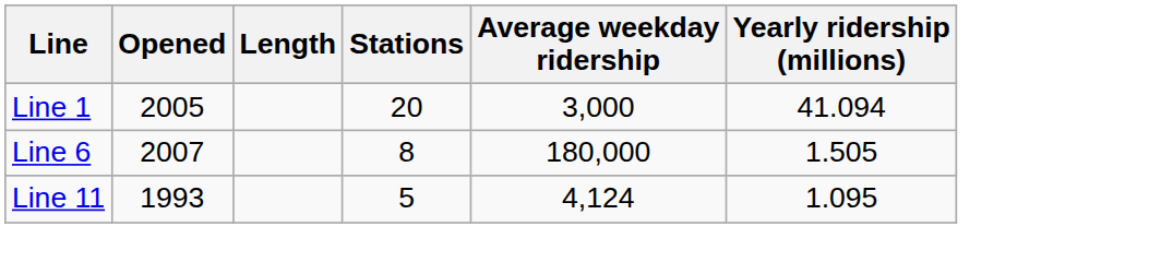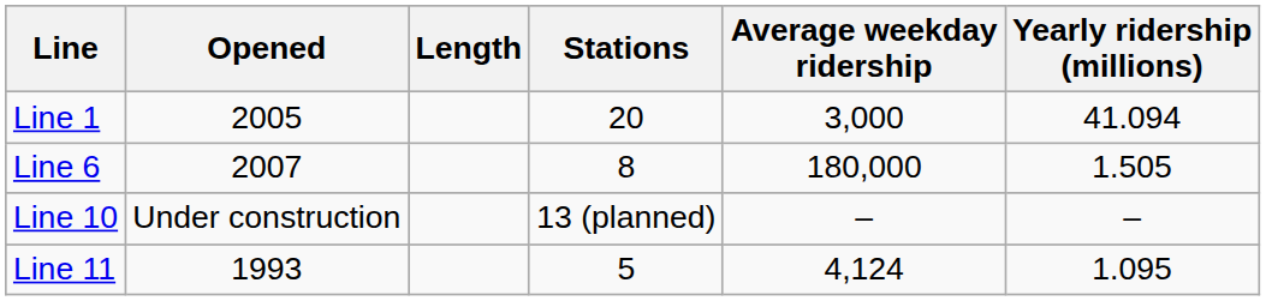 <table class="sortable wikitable">
 <tr>
 <th>Line</th>
 <th>Opened</th>
 <th>Length</th>
 <th>Stations</th>
 <th>Average weekday <br>ridership</th>
 <th>Yearly ridership <br>(millions)</th>
 </tr>
 <tr style="text-align:center">
 <td style="text-align:left;"><a href='#'>Line 1</a></td>
 <td>2005</td>
 <td></td>
 <td>20</td>
 <td>3,000</td>
 <td>41.094</td>
 </tr>
 <tr style="text-align:center">
 <td style="text-align:left;"><a href='#'>Line 6</a></td>
 <td>2007</td>
 <td></td>
 <td>8</td>
 <td>180,000</td>
 <td>1.505</td>
 </tr>
 <tr style="text-align:center">
+<td style="text-align:left;"><a href='#'>Line 10</a></td>
+<td>Under construction</td>
+<td></td>
+<td>13 (planned)</td>
+<td>–</td>
+<td>–</td>
+</tr>
+<tr style="text-align:center">
 <td style="text-align:left;"><a href='#'>Line 11</a></td>
 <td>1993</td>
 <td></td>
 <td>5</td>
 <td>4,124</td>
 <td>1.095</td>
 </tr>
 </table>
